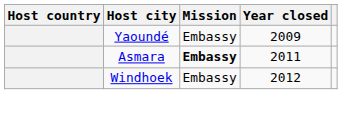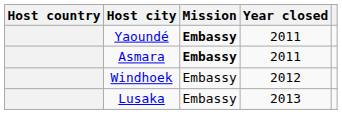 <table class="wikitable plainrowheaders" style="text-align:center;">
 <tr>
 <th scope="col">Host country</th>
 <th scope="col">Host city</th>
 <th scope="col">Mission</th>
 <th scope="col">Year closed</th>
 <th scope="col"></th>
 </tr>
 <tr>
 <th scope="row"></th>
 <td><a href='#'>Yaoundé</a></td>
-<td>Embassy</td>
-<td>2009</td>
+<td><strong>Embassy</strong></td>
+<td>2011</td>
 <td></td>
 </tr>
 <tr>
 <th scope="row"></th>
 <td><a href='#'>Asmara</a></td>
 <td><strong>Embassy</strong></td>
 <td>2011</td>
 <td></td>
 </tr>
 <tr>
 <th scope="row"></th>
 <td><a href='#'>Windhoek</a></td>
 <td>Embassy</td>
 <td>2012</td>
 <td></td>
 </tr>
+<tr>
+<th scope="row"></th>
+<td><a href='#'>Lusaka</a></td>
+<td>Embassy</td>
+<td>2013</td>
+<td></td>
+</tr>
 </table>
